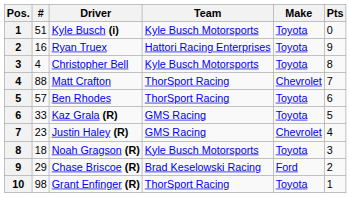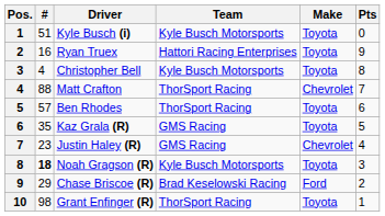 <table class="wikitable" style="font-size:95%">
 <tr>
 <th>Pos.</th>
 <th>#</th>
 <th>Driver</th>
 <th>Team</th>
 <th>Make</th>
 <th>Pts</th>
 </tr>
 <tr>
 <th>1</th>
 <td>51</td>
 <td><a href='#'>Kyle Busch</a> <strong>(i)</strong></td>
 <td><a href='#'>Kyle Busch Motorsports</a></td>
 <td><a href='#'>Toyota</a></td>
 <td>0</td>
 </tr>
 <tr>
 <th>2</th>
 <td>16</td>
 <td><a href='#'>Ryan Truex</a></td>
 <td><a href='#'>Hattori Racing Enterprises</a></td>
 <td><a href='#'>Toyota</a></td>
 <td>9</td>
 </tr>
 <tr>
 <th>3</th>
 <td>4</td>
 <td><a href='#'>Christopher Bell</a></td>
 <td><a href='#'>Kyle Busch Motorsports</a></td>
 <td><a href='#'>Toyota</a></td>
 <td>8</td>
 </tr>
 <tr>
 <th>4</th>
 <td>88</td>
 <td><a href='#'>Matt Crafton</a></td>
 <td><a href='#'>ThorSport Racing</a></td>
 <td><a href='#'>Chevrolet</a></td>
 <td>7</td>
 </tr>
 <tr>
 <th>5</th>
 <td>57</td>
 <td><a href='#'>Ben Rhodes</a></td>
 <td><a href='#'>ThorSport Racing</a></td>
 <td><a href='#'>Toyota</a></td>
 <td>6</td>
 </tr>
 <tr>
 <th>6</th>
-<td>33</td>
+<td>35</td>
 <td><a href='#'>Kaz Grala</a> <strong>(R)</strong></td>
 <td><a href='#'>GMS Racing</a></td>
 <td><a href='#'>Toyota</a></td>
 <td>5</td>
 </tr>
 <tr>
 <th>7</th>
 <td>23</td>
 <td><a href='#'>Justin Haley</a> <strong>(R)</strong></td>
 <td><a href='#'>GMS Racing</a></td>
 <td><a href='#'>Chevrolet</a></td>
 <td>4</td>
 </tr>
 <tr>
 <th>8</th>
-<td>18</td>
+<td><strong>18</strong></td>
 <td><a href='#'>Noah Gragson</a> <strong>(R)</strong></td>
 <td><a href='#'>Kyle Busch Motorsports</a></td>
 <td><a href='#'>Toyota</a></td>
 <td>3</td>
 </tr>
 <tr>
 <th>9</th>
 <td>29</td>
 <td><a href='#'>Chase Briscoe</a> <strong>(R)</strong></td>
 <td><a href='#'>Brad Keselowski Racing</a></td>
 <td><a href='#'>Ford</a></td>
 <td>2</td>
 </tr>
 <tr>
 <th>10</th>
 <td>98</td>
 <td><a href='#'>Grant Enfinger</a> <strong>(R)</strong></td>
 <td><a href='#'>ThorSport Racing</a></td>
 <td><a href='#'>Toyota</a></td>
 <td>1</td>
 </tr>
 </table>
